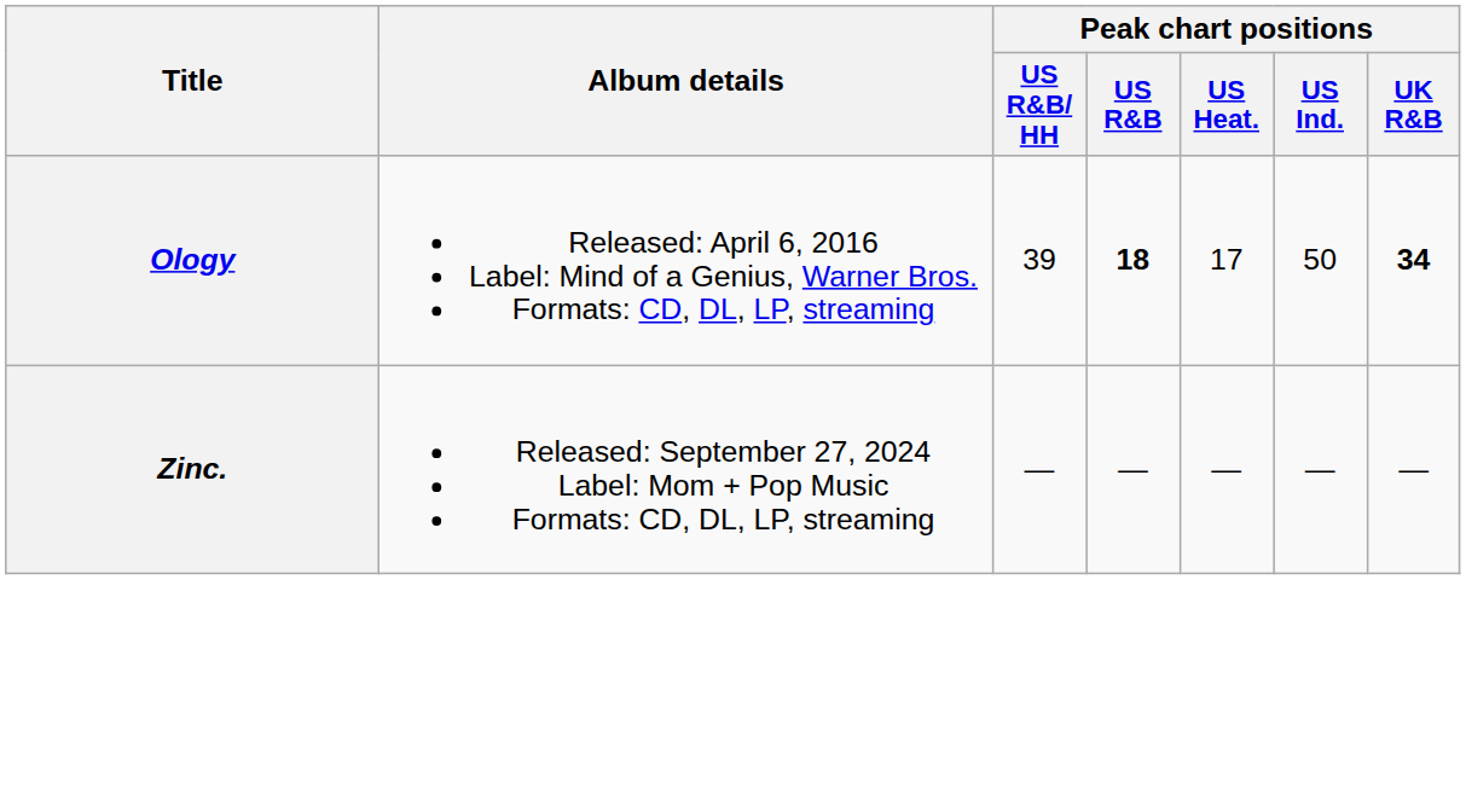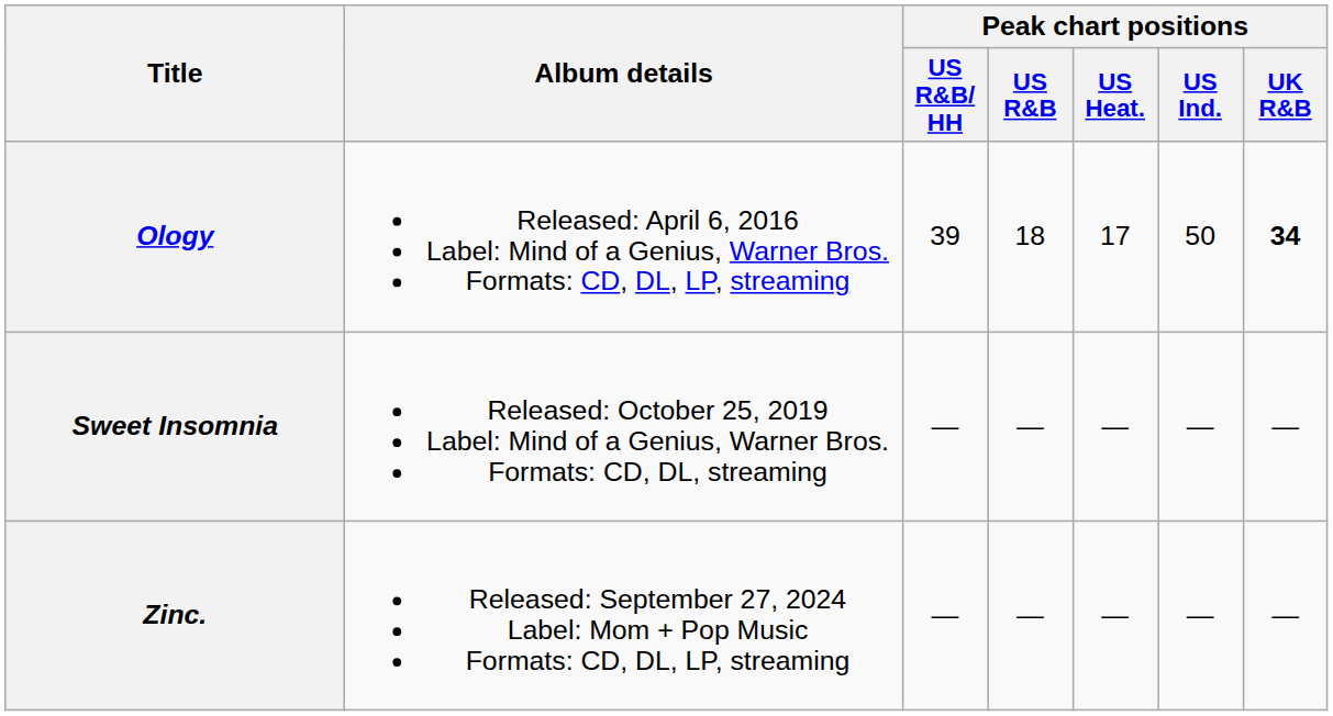 <table class="wikitable plainrowheaders" style="text-align:center;">
 <tr>
 <th scope="col" rowspan="2" style="width:12em;">Title</th>
 <th scope="col" rowspan="2" style="width:20em;">Album details</th>
 <th scope="col" colspan="5">Peak chart positions</th>
 </tr>
 <tr>
 <th scope="col" style="width:3em;font-size:90%;"><a href='#'>US<br>R&B/<br>HH</a><br></th>
 <th scope="col" style="width:3em;font-size:90%;"><a href='#'>US<br>R&B</a><br></th>
 <th scope="col" style="width:3em;font-size:90%;"><a href='#'>US<br>Heat.</a><br></th>
 <th scope="col" style="width:3em;font-size:90%;"><a href='#'>US<br>Ind.</a><br></th>
 <th scope="col" style="width:3em;font-size:90%;"><a href='#'>UK <br> R&B</a><br></th>
 </tr>
 <tr>
 <th scope="row"><em><a href='#'>Ology</a></em></th>
 <td><br><ul><li>Released: April 6, 2016</li><li>Label: Mind of a Genius, <a href='#'>Warner Bros.</a></li><li>Formats: <a href='#'>CD</a>, <a href='#'>DL</a>, <a href='#'>LP</a>, <a href='#'>streaming</a></li></ul></td>
 <td>39</td>
-<td><strong>18</strong></td>
+<td>18</td>
 <td>17</td>
 <td>50</td>
 <td><strong>34</strong></td>
+</tr>
+<tr>
+<th scope="row"><em>Sweet Insomnia</em></th>
+<td><br><ul><li>Released: October 25, 2019</li><li>Label: Mind of a Genius, Warner Bros.</li><li>Formats: CD, DL, streaming</li></ul></td>
+<td>—</td>
+<td>—</td>
+<td>—</td>
+<td>—</td>
+<td>—</td>
 </tr>
 <tr>
 <th scope="row"><em>Zinc.</em></th>
 <td><br><ul><li>Released: September 27, 2024</li><li>Label: Mom + Pop Music</li><li>Formats: CD, DL, LP, streaming</li></ul></td>
 <td>—</td>
 <td>—</td>
 <td>—</td>
 <td>—</td>
 <td>—</td>
 </tr>
 </table>
